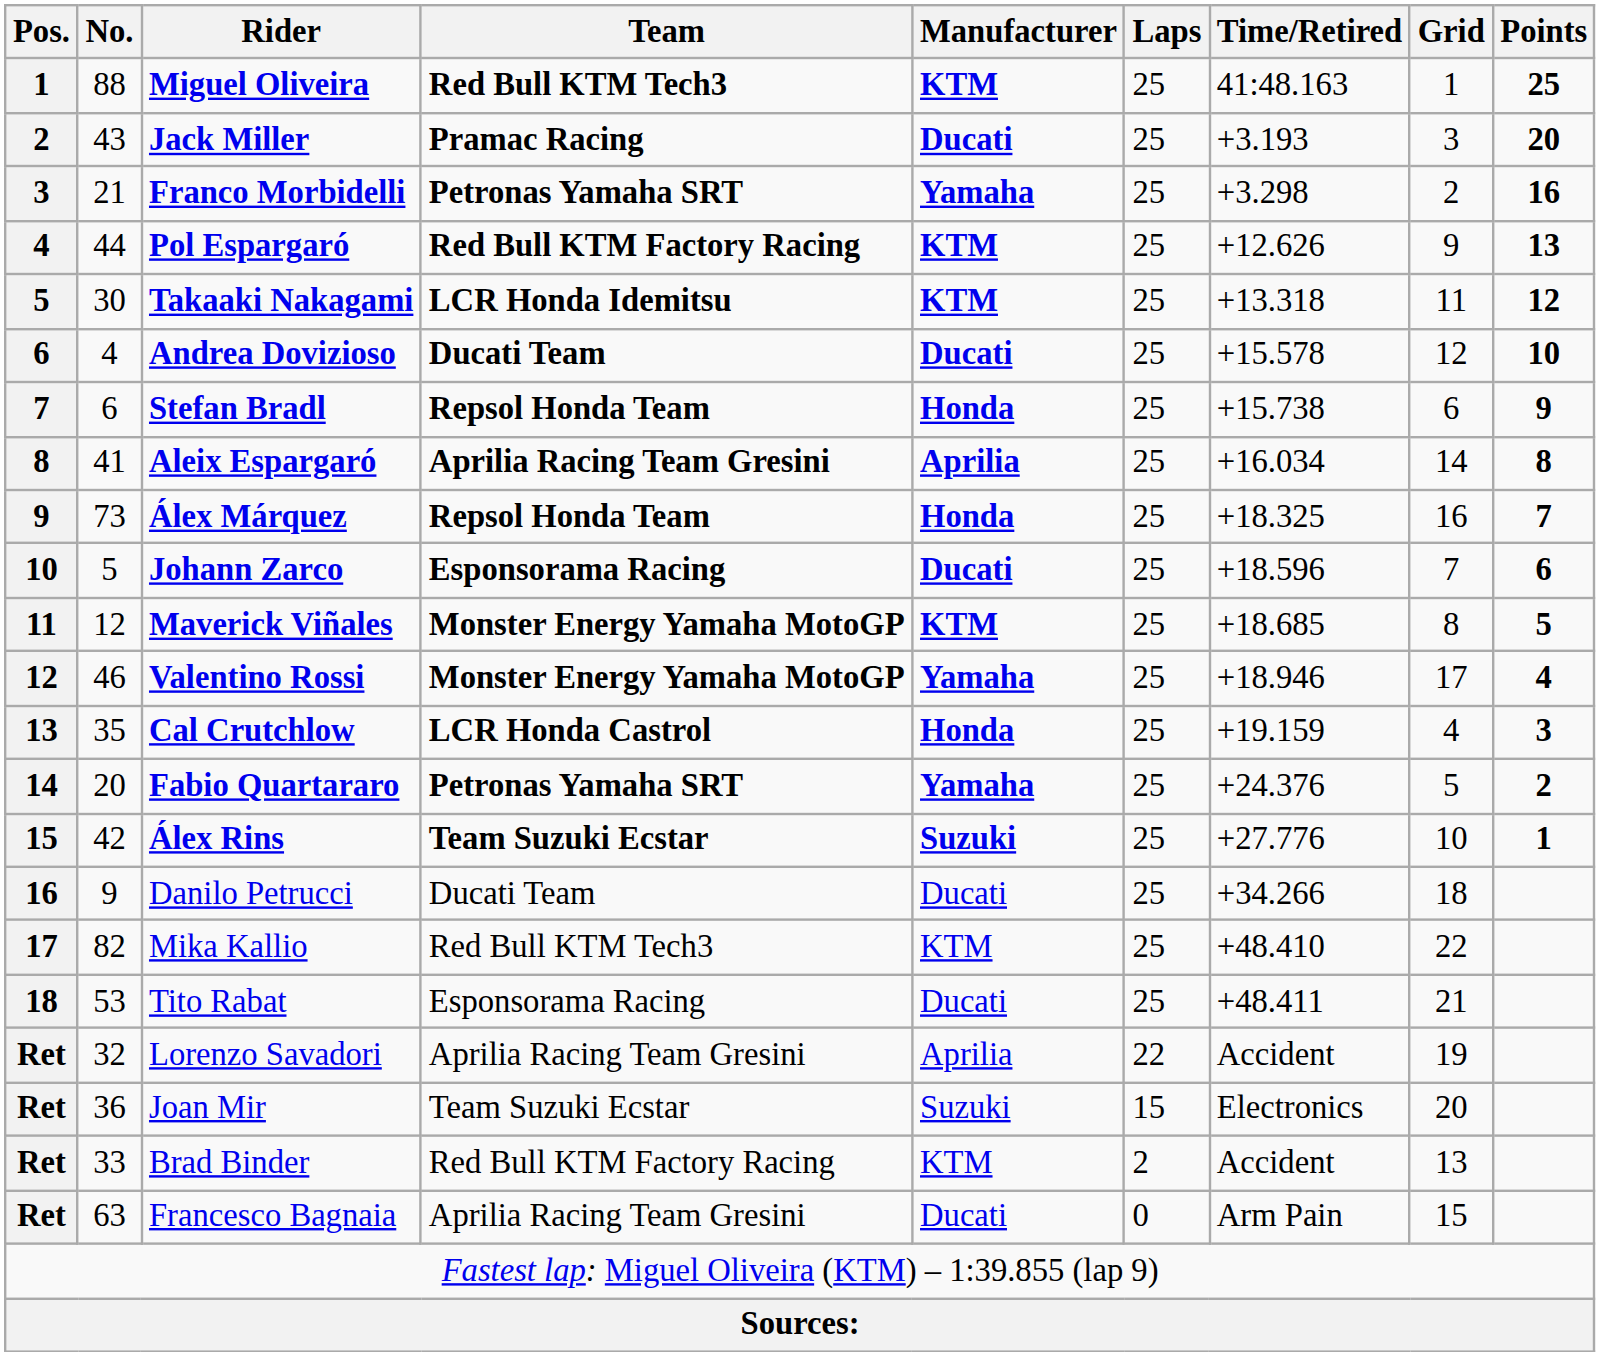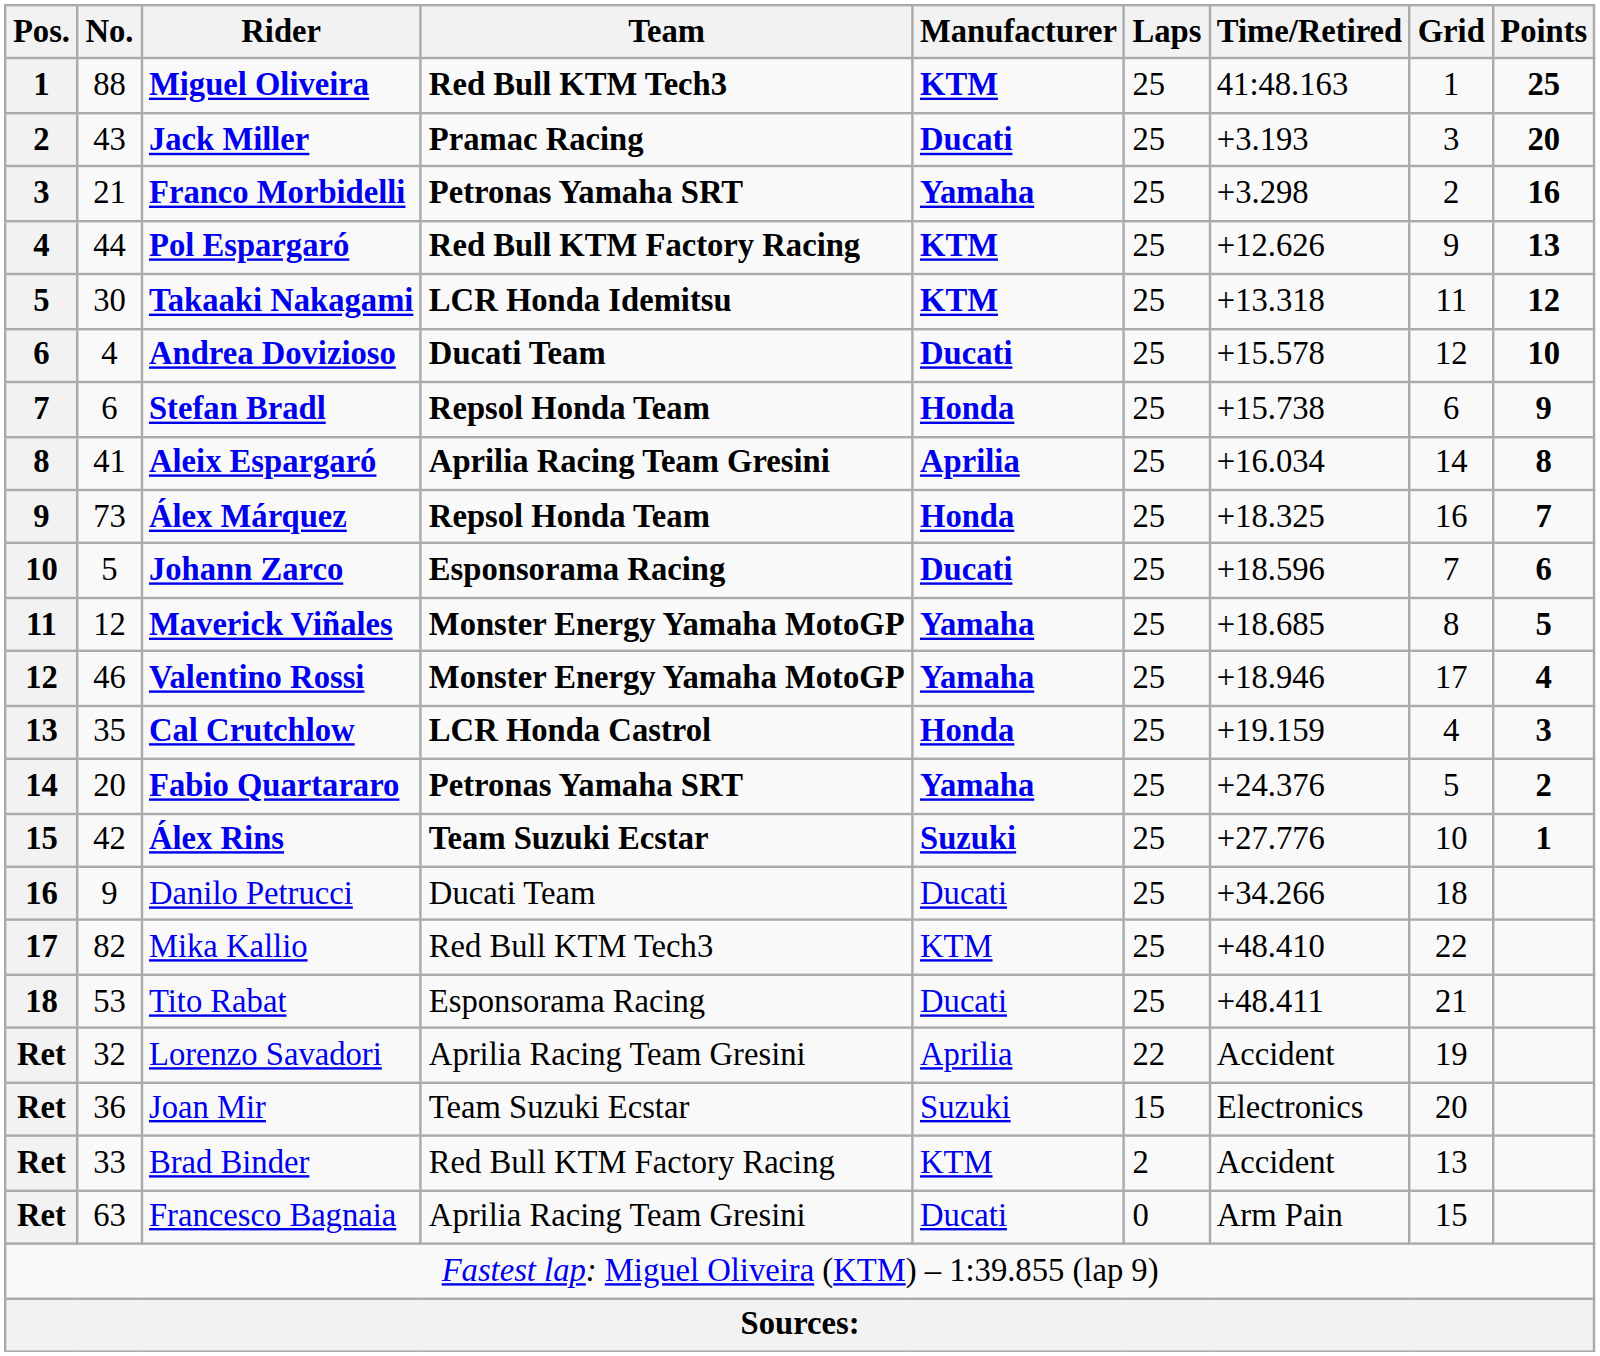 <table class="wikitable" style="font-size: 85%;">
 <tr>
 <th>Pos.</th>
 <th>No.</th>
 <th>Rider</th>
 <th>Team</th>
 <th>Manufacturer</th>
 <th>Laps</th>
 <th>Time/Retired</th>
 <th>Grid</th>
 <th>Points</th>
 </tr>
 <tr>
 <th>1</th>
 <td align="center">88</td>
 <td data-sort-value="oli"><strong> <a href='#'>Miguel Oliveira</a></strong></td>
 <td><strong>Red Bull KTM Tech3</strong></td>
 <td><strong><a href='#'>KTM</a></strong></td>
 <td>25</td>
 <td>41:48.163</td>
 <td align="center">1</td>
 <td align="center"><strong>25</strong></td>
 </tr>
 <tr>
 <th>2</th>
 <td align="center">43</td>
 <td data-sort-value="mil"><strong> <a href='#'>Jack Miller</a></strong></td>
 <td><strong>Pramac Racing</strong></td>
 <td><strong><a href='#'>Ducati</a></strong></td>
 <td>25</td>
 <td>+3.193</td>
 <td align="center">3</td>
 <td align="center"><strong>20</strong></td>
 </tr>
 <tr>
 <th>3</th>
 <td align="center">21</td>
 <td data-sort-value="mor"><strong> <a href='#'>Franco Morbidelli</a></strong></td>
 <td><strong>Petronas Yamaha SRT</strong></td>
 <td><strong><a href='#'>Yamaha</a></strong></td>
 <td>25</td>
 <td>+3.298</td>
 <td align="center">2</td>
 <td align="center"><strong>16</strong></td>
 </tr>
 <tr>
 <th>4</th>
 <td align="center">44</td>
 <td data-sort-value="esp"><strong> <a href='#'>Pol Espargaró</a></strong></td>
 <td><strong>Red Bull KTM Factory Racing</strong></td>
 <td><strong><a href='#'>KTM</a></strong></td>
 <td>25</td>
 <td>+12.626</td>
 <td align="center">9</td>
 <td align="center"><strong>13</strong></td>
 </tr>
 <tr>
 <th>5</th>
 <td align="center">30</td>
 <td data-sort-value="nak"><strong> <a href='#'>Takaaki Nakagami</a></strong></td>
 <td><strong>LCR Honda Idemitsu</strong></td>
 <td><strong><a href='#'>KTM</a></strong></td>
 <td>25</td>
 <td>+13.318</td>
 <td align="center">11</td>
 <td align="center"><strong>12</strong></td>
 </tr>
 <tr>
 <th>6</th>
 <td align="center">4</td>
 <td data-sort-value="dov"><strong> <a href='#'>Andrea Dovizioso</a></strong></td>
 <td><strong>Ducati Team</strong></td>
 <td><strong><a href='#'>Ducati</a></strong></td>
 <td>25</td>
 <td>+15.578</td>
 <td align="center">12</td>
 <td align="center"><strong>10</strong></td>
 </tr>
 <tr>
 <th>7</th>
 <td align="center">6</td>
 <td data-sort-value="bra"><strong> <a href='#'>Stefan Bradl</a></strong></td>
 <td><strong>Repsol Honda Team</strong></td>
 <td><strong><a href='#'>Honda</a></strong></td>
 <td>25</td>
 <td>+15.738</td>
 <td align="center">6</td>
 <td align="center"><strong>9</strong></td>
 </tr>
 <tr>
 <th>8</th>
 <td align="center">41</td>
 <td data-sort-value="esp"><strong> <a href='#'>Aleix Espargaró</a></strong></td>
 <td><strong>Aprilia Racing Team Gresini</strong></td>
 <td><strong><a href='#'>Aprilia</a></strong></td>
 <td>25</td>
 <td>+16.034</td>
 <td align="center">14</td>
 <td align="center"><strong>8</strong></td>
 </tr>
 <tr>
 <th>9</th>
 <td align="center">73</td>
 <td data-sort-value="már"><strong> <a href='#'>Álex Márquez</a></strong></td>
 <td><strong>Repsol Honda Team</strong></td>
 <td><strong><a href='#'>Honda</a></strong></td>
 <td>25</td>
 <td>+18.325</td>
 <td align="center">16</td>
 <td align="center"><strong>7</strong></td>
 </tr>
 <tr>
 <th>10</th>
 <td align="center">5</td>
 <td data-sort-value="zar"><strong> <a href='#'>Johann Zarco</a></strong></td>
 <td><strong>Esponsorama Racing</strong></td>
 <td><strong><a href='#'>Ducati</a></strong></td>
 <td>25</td>
 <td>+18.596</td>
 <td align="center">7</td>
 <td align="center"><strong>6</strong></td>
 </tr>
 <tr>
 <th>11</th>
 <td align="center">12</td>
 <td data-sort-value="viñ"><strong> <a href='#'>Maverick Viñales</a></strong></td>
 <td><strong>Monster Energy Yamaha MotoGP</strong></td>
-<td><strong><a href='#'>KTM</a></strong></td>
+<td><strong><a href='#'>Yamaha</a></strong></td>
 <td>25</td>
 <td>+18.685</td>
 <td align="center">8</td>
 <td align="center"><strong>5</strong></td>
 </tr>
 <tr>
 <th>12</th>
 <td align="center">46</td>
 <td data-sort-value="ros"><strong> <a href='#'>Valentino Rossi</a></strong></td>
 <td><strong>Monster Energy Yamaha MotoGP</strong></td>
 <td><strong><a href='#'>Yamaha</a></strong></td>
 <td>25</td>
 <td>+18.946</td>
 <td align="center">17</td>
 <td align="center"><strong>4</strong></td>
 </tr>
 <tr>
 <th>13</th>
 <td align="center">35</td>
 <td data-sort-value="cru"><strong> <a href='#'>Cal Crutchlow</a></strong></td>
 <td><strong>LCR Honda Castrol</strong></td>
 <td><strong><a href='#'>Honda</a></strong></td>
 <td>25</td>
 <td>+19.159</td>
 <td align="center">4</td>
 <td align="center"><strong>3</strong></td>
 </tr>
 <tr>
 <th>14</th>
 <td align="center">20</td>
 <td data-sort-value="qua"><strong> <a href='#'>Fabio Quartararo</a></strong></td>
 <td><strong>Petronas Yamaha SRT</strong></td>
 <td><strong><a href='#'>Yamaha</a></strong></td>
 <td>25</td>
 <td>+24.376</td>
 <td align="center">5</td>
 <td align="center"><strong>2</strong></td>
 </tr>
 <tr>
 <th>15</th>
 <td align="center">42</td>
 <td data-sort-value="rin"><strong> <a href='#'>Álex Rins</a></strong></td>
 <td><strong>Team Suzuki Ecstar</strong></td>
 <td><strong><a href='#'>Suzuki</a></strong></td>
 <td>25</td>
 <td>+27.776</td>
 <td align="center">10</td>
 <td align="center"><strong>1</strong></td>
 </tr>
 <tr>
 <th>16</th>
 <td align="center">9</td>
 <td data-sort-value="pet"> <a href='#'>Danilo Petrucci</a></td>
 <td>Ducati Team</td>
 <td><a href='#'>Ducati</a></td>
 <td>25</td>
 <td>+34.266</td>
 <td align="center">18</td>
 <td></td>
 </tr>
 <tr>
 <th>17</th>
 <td align="center">82</td>
 <td data-sort-value="kal"> <a href='#'>Mika Kallio</a></td>
 <td>Red Bull KTM Tech3</td>
 <td><a href='#'>KTM</a></td>
 <td>25</td>
 <td>+48.410</td>
 <td align="center">22</td>
 <td></td>
 </tr>
 <tr>
 <th>18</th>
 <td align="center">53</td>
 <td data-sort-value="rab"> <a href='#'>Tito Rabat</a></td>
 <td>Esponsorama Racing</td>
 <td><a href='#'>Ducati</a></td>
 <td>25</td>
 <td>+48.411</td>
 <td align="center">21</td>
 <td></td>
 </tr>
 <tr>
 <th>Ret</th>
 <td align="center">32</td>
 <td data-sort-value="sav"> <a href='#'>Lorenzo Savadori</a></td>
 <td>Aprilia Racing Team Gresini</td>
 <td><a href='#'>Aprilia</a></td>
 <td>22</td>
 <td>Accident</td>
 <td align="center">19</td>
 <td></td>
 </tr>
 <tr>
 <th>Ret</th>
 <td align="center">36</td>
 <td data-sort-value="mir"> <a href='#'>Joan Mir</a></td>
 <td>Team Suzuki Ecstar</td>
 <td><a href='#'>Suzuki</a></td>
 <td>15</td>
 <td>Electronics</td>
 <td align="center">20</td>
 <td></td>
 </tr>
 <tr>
 <th>Ret</th>
 <td align="center">33</td>
 <td data-sort-value="bin"> <a href='#'>Brad Binder</a></td>
 <td>Red Bull KTM Factory Racing</td>
 <td><a href='#'>KTM</a></td>
 <td>2</td>
 <td>Accident</td>
 <td align="center">13</td>
 <td></td>
 </tr>
 <tr>
 <th>Ret</th>
 <td align="center">63</td>
 <td data-sort-value="bag"> <a href='#'>Francesco Bagnaia</a></td>
 <td>Aprilia Racing Team Gresini</td>
 <td><a href='#'>Ducati</a></td>
 <td>0</td>
 <td>Arm Pain</td>
 <td align="center">15</td>
 <td></td>
 </tr>
 <tr class="sortbottom">
 <td colspan="9" align="center"><em><a href='#'>Fastest lap</a>:  </em><a href='#'>Miguel Oliveira</a> (<a href='#'>KTM</a>) – 1:39.855 (lap 9)</td>
 </tr>
 <tr>
 <th colspan=9>Sources:</th>
 </tr>
 </table>
